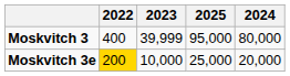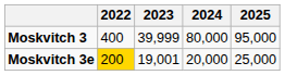 <table class="wikitable">
 <tr>
 <th></th>
 <th>2022</th>
 <th>2023</th>
+<th>2024</th>
 <th>2025</th>
-<th>2024</th>
 </tr>
 <tr>
 <td><strong>Moskvitch 3</strong></td>
 <td>400</td>
 <td>39,999</td>
+<td>80,000</td>
 <td>95,000</td>
-<td>80,000</td>
 </tr>
 <tr>
 <td><strong>Moskvitch 3e</strong></td>
 <td style="background: gold;">200</td>
-<td>10,000</td>
+<td>19,001</td>
+<td>20,000</td>
 <td>25,000</td>
-<td>20,000</td>
 </tr>
 </table>
